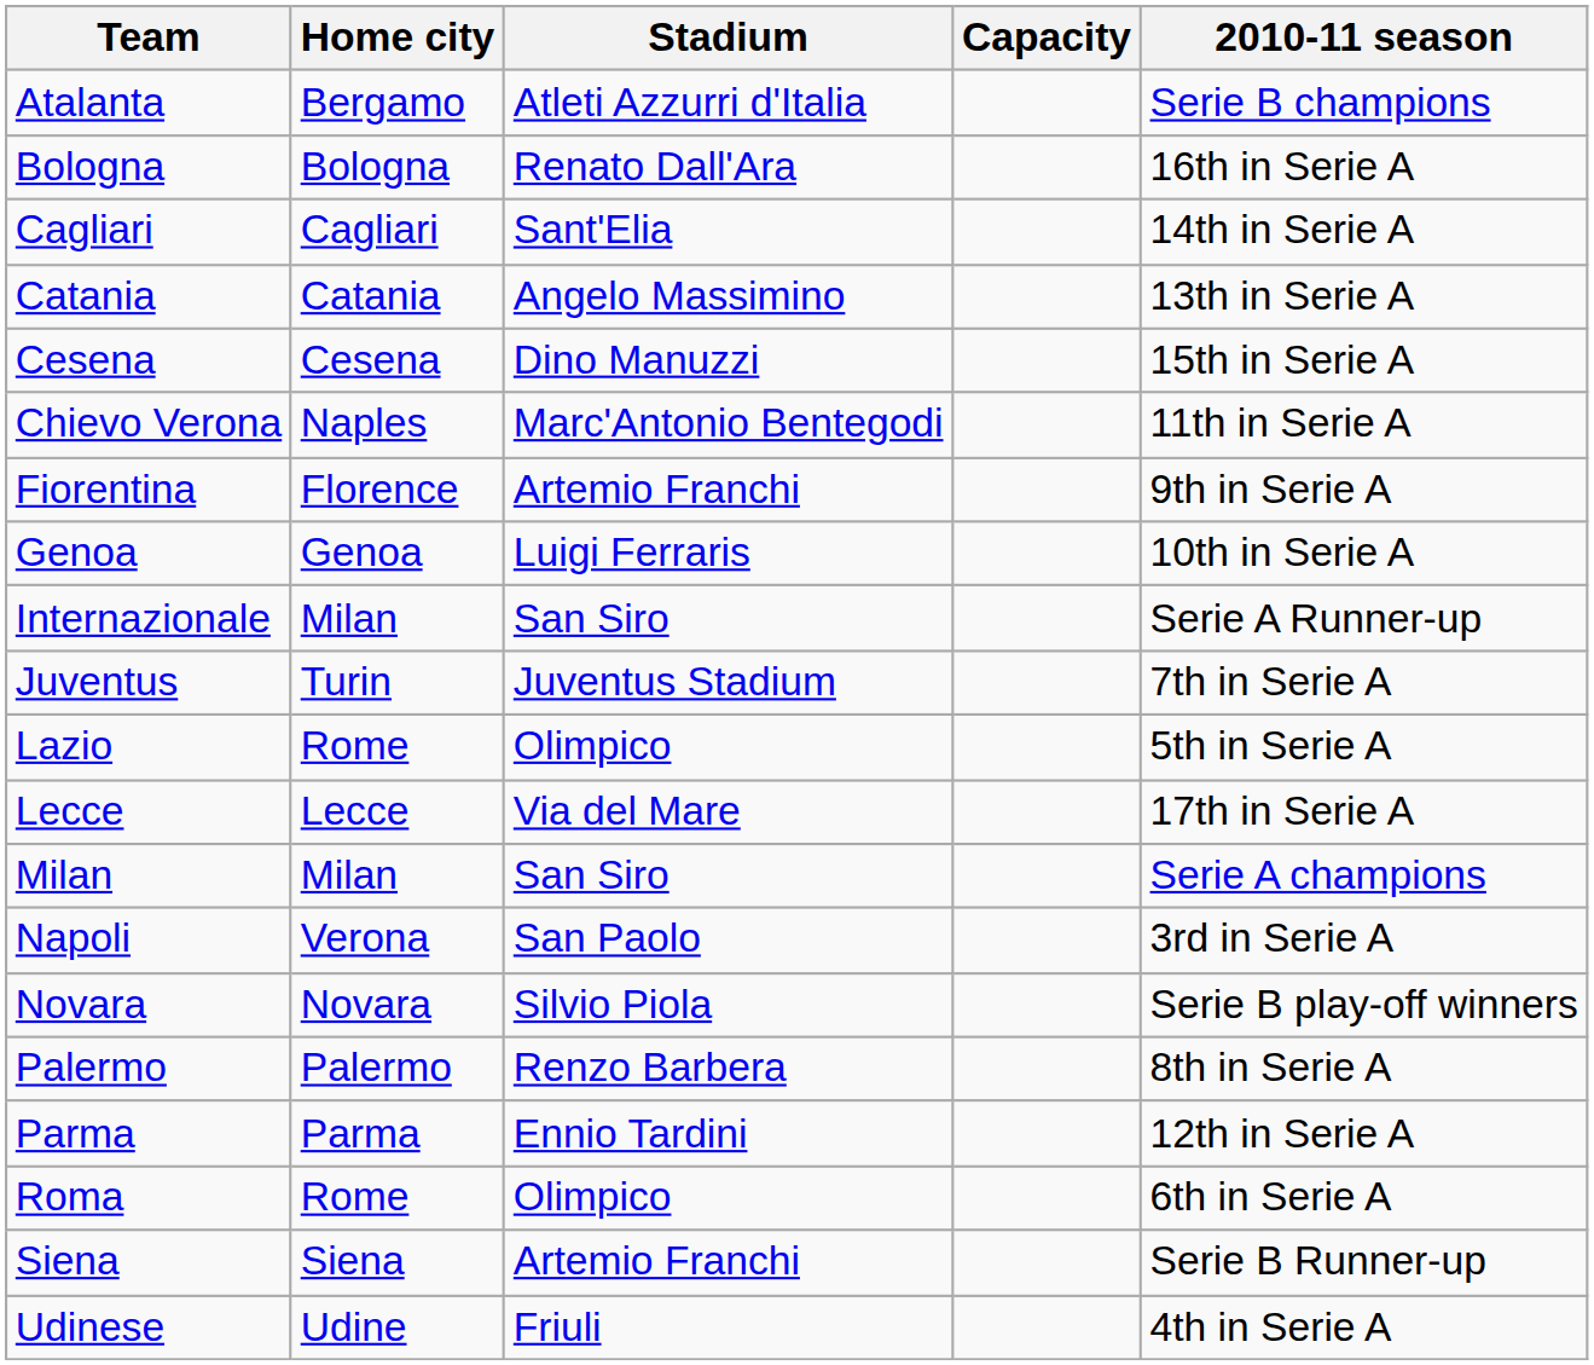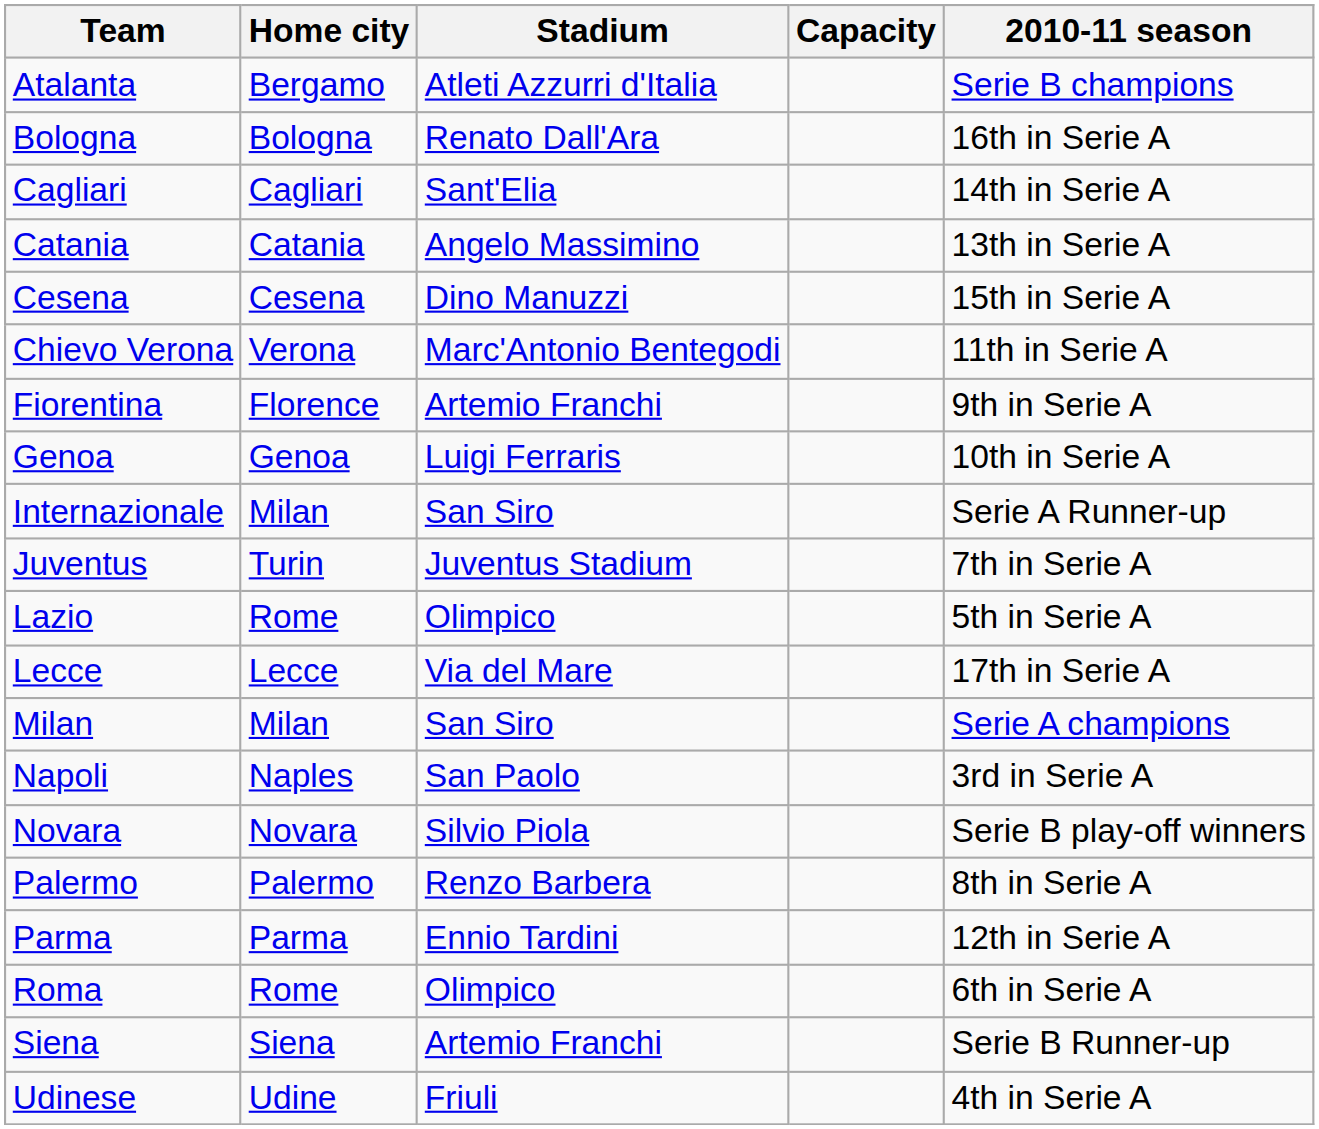 <table class="wikitable sortable">
 <tr>
 <th>Team</th>
 <th>Home city</th>
 <th>Stadium</th>
 <th>Capacity</th>
 <th>2010-11 season</th>
 </tr>
 <tr>
 <td><a href='#'>Atalanta</a></td>
 <td><a href='#'>Bergamo</a></td>
 <td><a href='#'>Atleti Azzurri d'Italia</a></td>
 <td align="center"></td>
 <td><a href='#'>Serie B champions</a></td>
 </tr>
 <tr>
 <td><a href='#'>Bologna</a></td>
 <td><a href='#'>Bologna</a></td>
 <td><a href='#'>Renato Dall'Ara</a></td>
 <td align="center"></td>
 <td>16th in Serie A</td>
 </tr>
 <tr>
 <td><a href='#'>Cagliari</a></td>
 <td><a href='#'>Cagliari</a></td>
 <td><a href='#'>Sant'Elia</a></td>
 <td align="center"></td>
 <td>14th in Serie A</td>
 </tr>
 <tr>
 <td><a href='#'>Catania</a></td>
 <td><a href='#'>Catania</a></td>
 <td><a href='#'>Angelo Massimino</a></td>
 <td align="center"></td>
 <td>13th in Serie A</td>
 </tr>
 <tr>
 <td><a href='#'>Cesena</a></td>
 <td><a href='#'>Cesena</a></td>
 <td><a href='#'>Dino Manuzzi</a></td>
 <td align="center"></td>
 <td>15th in Serie A</td>
 </tr>
 <tr>
 <td><a href='#'>Chievo Verona</a></td>
-<td><a href='#'>Naples</a></td>
+<td><a href='#'>Verona</a></td>
 <td><a href='#'>Marc'Antonio Bentegodi</a></td>
 <td align="center"></td>
 <td>11th in Serie A</td>
 </tr>
 <tr>
 <td><a href='#'>Fiorentina</a></td>
 <td><a href='#'>Florence</a></td>
 <td><a href='#'>Artemio Franchi</a></td>
 <td align="center"></td>
 <td>9th in Serie A</td>
 </tr>
 <tr>
 <td><a href='#'>Genoa</a></td>
 <td><a href='#'>Genoa</a></td>
 <td><a href='#'>Luigi Ferraris</a></td>
 <td align="center"></td>
 <td>10th in Serie A</td>
 </tr>
 <tr>
 <td><a href='#'>Internazionale</a></td>
 <td><a href='#'>Milan</a></td>
 <td><a href='#'>San Siro</a></td>
 <td align="center"></td>
 <td>Serie A Runner-up</td>
 </tr>
 <tr>
 <td><a href='#'>Juventus</a></td>
 <td><a href='#'>Turin</a></td>
 <td><a href='#'>Juventus Stadium</a></td>
 <td align="center"></td>
 <td>7th in Serie A</td>
 </tr>
 <tr>
 <td><a href='#'>Lazio</a></td>
 <td><a href='#'>Rome</a></td>
 <td><a href='#'>Olimpico</a></td>
 <td align="center"></td>
 <td>5th in Serie A</td>
 </tr>
 <tr>
 <td><a href='#'>Lecce</a></td>
 <td><a href='#'>Lecce</a></td>
 <td><a href='#'>Via del Mare</a></td>
 <td align="center"></td>
 <td>17th in Serie A</td>
 </tr>
 <tr>
 <td><a href='#'>Milan</a></td>
 <td><a href='#'>Milan</a></td>
 <td><a href='#'>San Siro</a></td>
 <td align="center"></td>
 <td><a href='#'>Serie A champions</a></td>
 </tr>
 <tr>
 <td><a href='#'>Napoli</a></td>
-<td><a href='#'>Verona</a></td>
+<td><a href='#'>Naples</a></td>
 <td><a href='#'>San Paolo</a></td>
 <td align="center"></td>
 <td>3rd in Serie A</td>
 </tr>
 <tr>
 <td><a href='#'>Novara</a></td>
 <td><a href='#'>Novara</a></td>
 <td><a href='#'>Silvio Piola</a></td>
 <td align="center"></td>
 <td>Serie B play-off winners</td>
 </tr>
 <tr>
 <td><a href='#'>Palermo</a></td>
 <td><a href='#'>Palermo</a></td>
 <td><a href='#'>Renzo Barbera</a></td>
 <td align="center"></td>
 <td>8th in Serie A</td>
 </tr>
 <tr>
 <td><a href='#'>Parma</a></td>
 <td><a href='#'>Parma</a></td>
 <td><a href='#'>Ennio Tardini</a></td>
 <td align="center"></td>
 <td>12th in Serie A</td>
 </tr>
 <tr>
 <td><a href='#'>Roma</a></td>
 <td><a href='#'>Rome</a></td>
 <td><a href='#'>Olimpico</a></td>
 <td align="center"></td>
 <td>6th in Serie A</td>
 </tr>
 <tr>
 <td><a href='#'>Siena</a></td>
 <td><a href='#'>Siena</a></td>
 <td><a href='#'>Artemio Franchi</a></td>
 <td align="center"></td>
 <td>Serie B Runner-up</td>
 </tr>
 <tr>
 <td><a href='#'>Udinese</a></td>
 <td><a href='#'>Udine</a></td>
 <td><a href='#'>Friuli</a></td>
 <td align="center"></td>
 <td>4th in Serie A</td>
 </tr>
 </table>
